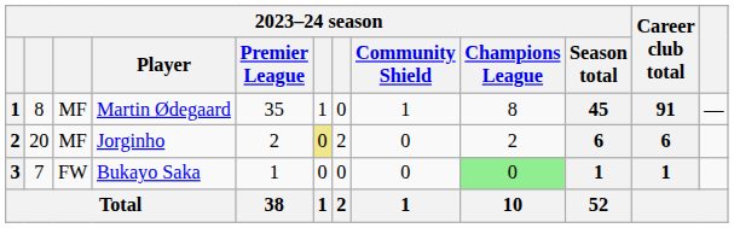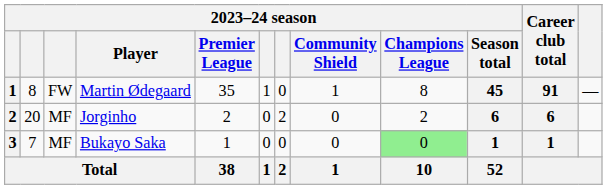 <table class="wikitable sortable" style="text-align:center; font-size:85%;">
 <tr>
 <th colspan="10">2023–24 season</th>
 <th rowspan="2">Career<br>club<br>total</th>
 <th rowspan="2" class="unsortable"></th>
 </tr>
 <tr>
 <th></th>
 <th></th>
 <th></th>
 <th>Player</th>
 <th><a href='#'>Premier<br>League</a></th>
 <th></th>
 <th></th>
 <th><a href='#'>Community<br>Shield</a></th>
 <th><a href='#'>Champions<br>League</a></th>
 <th>Season<br>total</th>
 </tr>
 <tr>
 <th>1</th>
 <td>8</td>
-<td>MF</td>
+<td>FW</td>
 <td style="text-align:left;" data-sort-value="Odeg"> <a href='#'>Martin Ødegaard</a></td>
 <td>35</td>
 <td>1</td>
 <td>0</td>
 <td>1</td>
 <td>8</td>
 <th>45</th>
 <th>91</th>
 <td>—</td>
 </tr>
 <tr>
 <th>2</th>
 <td>20</td>
 <td>MF</td>
 <td style="text-align:left;" data-sort-value="Jorg"> <a href='#'>Jorginho</a></td>
 <td>2</td>
-<td style="background: khaki;">0</td>
+<td>0</td>
 <td>2</td>
 <td>0</td>
 <td>2</td>
 <th>6</th>
 <th>6</th>
 <td></td>
 </tr>
 <tr>
 <th>3</th>
 <td>7</td>
-<td>FW</td>
+<td>MF</td>
 <td style="text-align:left;" data-sort-value="Saka"> <a href='#'>Bukayo Saka</a></td>
 <td>1</td>
 <td>0</td>
 <td>0</td>
 <td>0</td>
 <td style="background: lightgreen;">0</td>
 <th>1</th>
 <th>1</th>
 <td></td>
 </tr>
 <tr>
 <th colspan="4">Total</th>
 <th>38</th>
 <th>1</th>
 <th>2</th>
 <th>1</th>
 <th>10</th>
 <th>52</th>
 <th colspan="2"></th>
 </tr>
 </table>
